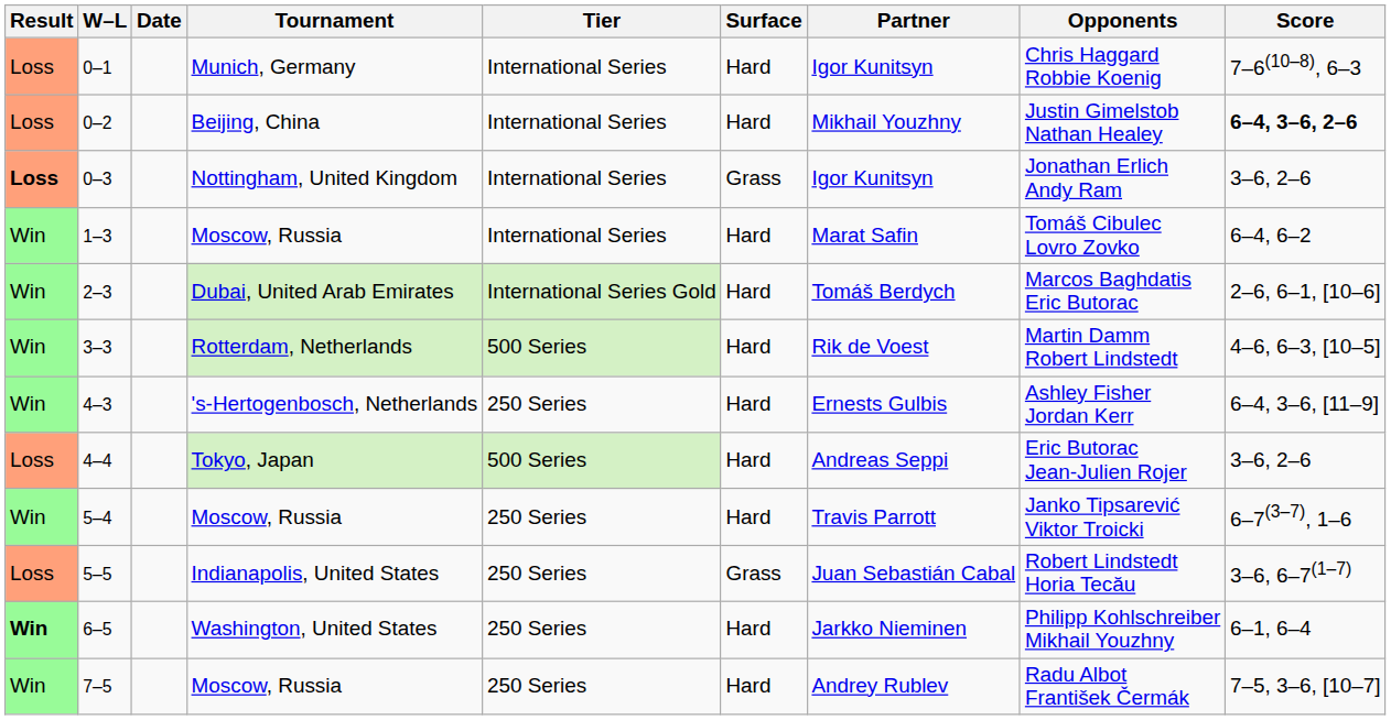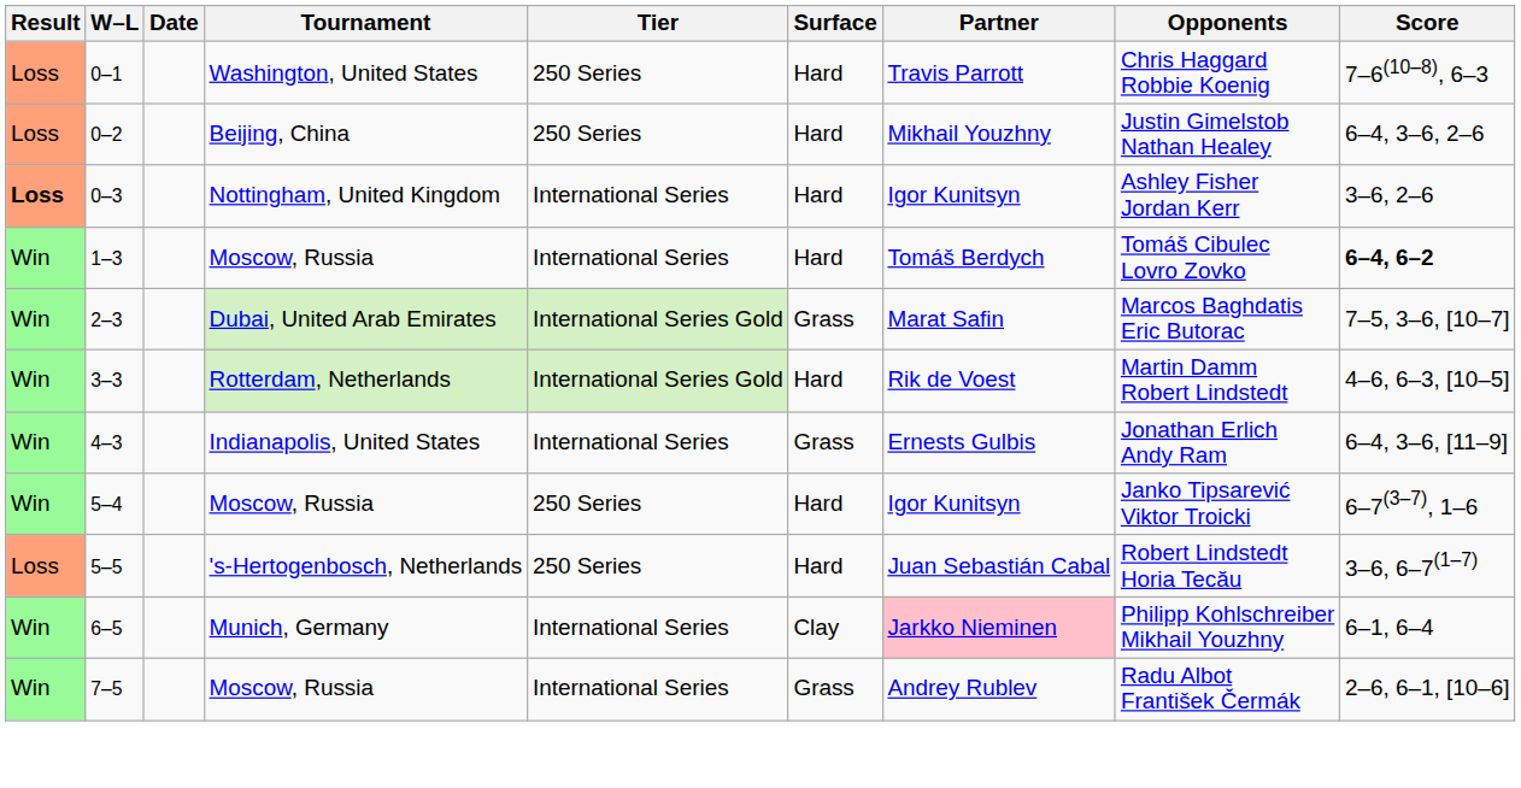 <table class="sortable wikitable">
 <tr>
 <th>Result</th>
 <th class="unsortable">W–L</th>
 <th>Date</th>
 <th>Tournament</th>
 <th>Tier</th>
 <th>Surface</th>
 <th>Partner</th>
 <th>Opponents</th>
 <th class="unsortable">Score</th>
 </tr>
 <tr>
 <td style="background:#ffa07a;">Loss</td>
 <td><small>0–1</small></td>
 <td><a href='#'></a></td>
-<td><a href='#'>Munich</a>, Germany</td>
-<td>International Series</td>
+<td><a href='#'>Washington</a>, United States</td>
+<td>250 Series</td>
 <td>Hard</td>
-<td> <a href='#'>Igor Kunitsyn</a></td>
+<td> <a href='#'>Travis Parrott</a></td>
 <td> <a href='#'>Chris Haggard</a> <br>  <a href='#'>Robbie Koenig</a></td>
 <td>7–6<sup>(10–8)</sup>, 6–3</td>
 </tr>
 <tr>
 <td style="background:#ffa07a;">Loss</td>
 <td><small>0–2</small></td>
 <td><a href='#'></a></td>
 <td><a href='#'>Beijing</a>, China</td>
-<td>International Series</td>
+<td>250 Series</td>
 <td>Hard</td>
 <td> <a href='#'>Mikhail Youzhny</a></td>
 <td> <a href='#'>Justin Gimelstob</a> <br>  <a href='#'>Nathan Healey</a></td>
-<td><strong>6–4, 3–6, 2–6</strong></td>
+<td>6–4, 3–6, 2–6</td>
 </tr>
 <tr>
 <td style="background:#ffa07a;"><strong>Loss</strong></td>
 <td><small>0–3</small></td>
 <td><a href='#'></a></td>
 <td><a href='#'>Nottingham</a>, United Kingdom</td>
 <td>International Series</td>
-<td>Grass</td>
+<td>Hard</td>
 <td> <a href='#'>Igor Kunitsyn</a></td>
-<td> <a href='#'>Jonathan Erlich</a> <br>  <a href='#'>Andy Ram</a></td>
+<td> <a href='#'>Ashley Fisher</a> <br>  <a href='#'>Jordan Kerr</a></td>
 <td>3–6, 2–6</td>
 </tr>
 <tr>
 <td style="background:#98fb98;">Win</td>
 <td><small>1–3</small></td>
 <td><a href='#'></a></td>
 <td><a href='#'>Moscow</a>, Russia</td>
 <td>International Series</td>
 <td>Hard</td>
-<td> <a href='#'>Marat Safin</a></td>
+<td> <a href='#'>Tomáš Berdych</a></td>
 <td> <a href='#'>Tomáš Cibulec</a> <br>  <a href='#'>Lovro Zovko</a></td>
-<td>6–4, 6–2</td>
+<td><strong>6–4, 6–2</strong></td>
 </tr>
 <tr>
 <td style="background:#98fb98;">Win</td>
 <td><small>2–3</small></td>
 <td><a href='#'></a></td>
 <td style="background:#d4f1c5;"><a href='#'>Dubai</a>, United Arab Emirates</td>
 <td style="background:#d4f1c5;">International Series Gold</td>
-<td>Hard</td>
-<td> <a href='#'>Tomáš Berdych</a></td>
+<td>Grass</td>
+<td> <a href='#'>Marat Safin</a></td>
 <td> <a href='#'>Marcos Baghdatis</a> <br>  <a href='#'>Eric Butorac</a></td>
-<td>2–6, 6–1, [10–6]</td>
+<td>7–5, 3–6, [10–7]</td>
 </tr>
 <tr>
 <td style="background:#98fb98;">Win</td>
 <td><small>3–3</small></td>
 <td><a href='#'></a></td>
 <td style="background:#d4f1c5;"><a href='#'>Rotterdam</a>, Netherlands</td>
-<td style="background:#d4f1c5;">500 Series</td>
+<td style="background:#d4f1c5;">International Series Gold</td>
 <td>Hard</td>
 <td> <a href='#'>Rik de Voest</a></td>
 <td> <a href='#'>Martin Damm</a> <br>  <a href='#'>Robert Lindstedt</a></td>
 <td>4–6, 6–3, [10–5]</td>
 </tr>
 <tr>
 <td style="background:#98fb98;">Win</td>
 <td><small>4–3</small></td>
 <td><a href='#'></a></td>
-<td><a href='#'>'s-Hertogenbosch</a>, Netherlands</td>
-<td>250 Series</td>
-<td>Hard</td>
+<td><a href='#'>Indianapolis</a>, United States</td>
+<td>International Series</td>
+<td>Grass</td>
 <td> <a href='#'>Ernests Gulbis</a></td>
-<td> <a href='#'>Ashley Fisher</a> <br>  <a href='#'>Jordan Kerr</a></td>
+<td> <a href='#'>Jonathan Erlich</a> <br>  <a href='#'>Andy Ram</a></td>
 <td>6–4, 3–6, [11–9]</td>
-</tr>
-<tr>
-<td style="background:#ffa07a;">Loss</td>
-<td><small>4–4</small></td>
-<td><a href='#'></a></td>
-<td style="background:#d4f1c5;"><a href='#'>Tokyo</a>, Japan</td>
-<td style="background:#d4f1c5;">500 Series</td>
-<td>Hard</td>
-<td> <a href='#'>Andreas Seppi</a></td>
-<td> <a href='#'>Eric Butorac</a> <br>  <a href='#'>Jean-Julien Rojer</a></td>
-<td>3–6, 2–6</td>
 </tr>
 <tr>
 <td style="background:#98fb98;">Win</td>
 <td><small>5–4</small></td>
 <td><a href='#'></a></td>
 <td><a href='#'>Moscow</a>, Russia</td>
 <td>250 Series</td>
 <td>Hard</td>
-<td> <a href='#'>Travis Parrott</a></td>
+<td> <a href='#'>Igor Kunitsyn</a></td>
 <td> <a href='#'>Janko Tipsarević</a> <br>  <a href='#'>Viktor Troicki</a></td>
 <td>6–7<sup>(3–7)</sup>, 1–6</td>
 </tr>
 <tr>
 <td style="background:#ffa07a;">Loss</td>
 <td><small>5–5</small></td>
 <td><a href='#'></a></td>
-<td><a href='#'>Indianapolis</a>, United States</td>
+<td><a href='#'>'s-Hertogenbosch</a>, Netherlands</td>
 <td>250 Series</td>
-<td>Grass</td>
+<td>Hard</td>
 <td> <a href='#'>Juan Sebastián Cabal</a></td>
 <td> <a href='#'>Robert Lindstedt</a> <br>  <a href='#'>Horia Tecău</a></td>
 <td>3–6, 6–7<sup>(1–7)</sup></td>
 </tr>
 <tr>
-<td style="background:#98fb98;"><strong>Win</strong></td>
+<td style="background:#98fb98;">Win</td>
 <td><small>6–5</small></td>
 <td><a href='#'></a></td>
-<td><a href='#'>Washington</a>, United States</td>
-<td>250 Series</td>
-<td>Hard</td>
-<td> <a href='#'>Jarkko Nieminen</a></td>
+<td><a href='#'>Munich</a>, Germany</td>
+<td>International Series</td>
+<td>Clay</td>
+<td style="background: pink;"> <a href='#'>Jarkko Nieminen</a></td>
 <td> <a href='#'>Philipp Kohlschreiber</a> <br>  <a href='#'>Mikhail Youzhny</a></td>
 <td>6–1, 6–4</td>
 </tr>
 <tr>
 <td style="background:#98fb98;">Win</td>
 <td><small>7–5</small></td>
 <td><a href='#'></a></td>
 <td><a href='#'>Moscow</a>, Russia</td>
-<td>250 Series</td>
-<td>Hard</td>
+<td>International Series</td>
+<td>Grass</td>
 <td> <a href='#'>Andrey Rublev</a></td>
 <td> <a href='#'>Radu Albot</a> <br>  <a href='#'>František Čermák</a></td>
-<td>7–5, 3–6, [10–7]</td>
+<td>2–6, 6–1, [10–6]</td>
 </tr>
 </table>
